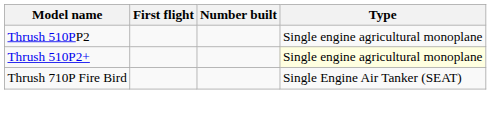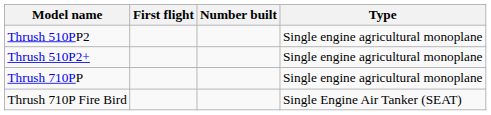 <table class="wikitable sortable">
 <tr>
 <th>Model name</th>
 <th>First flight</th>
 <th>Number built</th>
 <th>Type</th>
 </tr>
 <tr>
 <td align=left><a href='#'>Thrush 510P</a>P2</td>
 <td align=center></td>
 <td align=center></td>
 <td align=left>Single engine agricultural monoplane</td>
 </tr>
 <tr>
 <td align=left><a href='#'>Thrush 510P2+</a></td>
 <td align=center></td>
 <td align=center></td>
-<td align=left style="background: lightyellow;">Single engine agricultural monoplane</td>
+<td align=left>Single engine agricultural monoplane</td>
+</tr>
+<tr>
+<td align=left><a href='#'>Thrush 710P</a>P</td>
+<td align=center></td>
+<td align=center></td>
+<td align=left>Single engine agricultural monoplane</td>
 </tr>
 <tr>
 <td>Thrush 710P Fire Bird</td>
 <td></td>
 <td></td>
 <td>Single Engine Air Tanker (SEAT)</td>
 </tr>
 </table>
